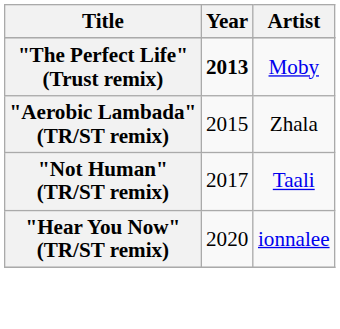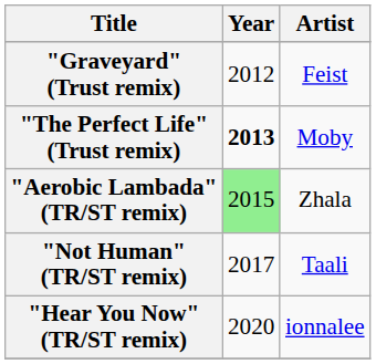 <table class="wikitable plainrowheaders" style="text-align:center">
 <tr>
 <th scope="col">Title</th>
 <th scope="col">Year</th>
 <th scope="col">Artist</th>
 </tr>
 <tr>
 </tr>
 <tr>
+<th scope="row">"Graveyard"<br>(Trust remix)</th>
+<td>2012</td>
+<td><a href='#'>Feist</a></td>
+</tr>
+<tr>
 <th scope="row">"The Perfect Life"<br>(Trust remix)</th>
 <td><strong>2013</strong></td>
 <td><a href='#'>Moby</a></td>
 </tr>
 <tr>
 <th scope="row">"Aerobic Lambada"<br>(TR/ST remix)</th>
-<td>2015</td>
+<td style="background: lightgreen;">2015</td>
 <td>Zhala</td>
 </tr>
 <tr>
 <th scope="row">"Not Human"<br>(TR/ST remix)</th>
 <td>2017</td>
 <td><a href='#'>Taali</a></td>
 </tr>
 <tr>
 <th scope="row">"Hear You Now"<br>(TR/ST remix)</th>
 <td>2020</td>
 <td><a href='#'>ionnalee</a></td>
 </tr>
 <tr>
 </tr>
 </table>
